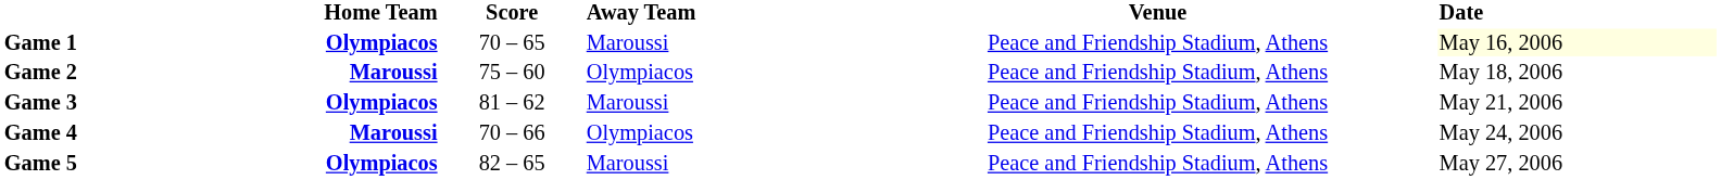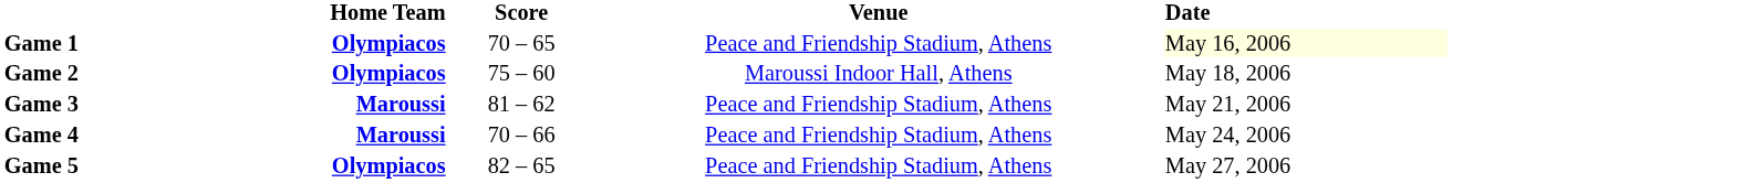 <table style="text-align:center" cellpadding=1 border=0>
 <tr>
 <th width=100></th>
 <th width=210 align=right>Home Team</th>
 <th width=100>Score</th>
-<th width=210 align=left>Away Team</th>
 <th width=400>Venue</th>
 <th width=200 align=left>Date</th>
 </tr>
 <tr>
 <td align=left><strong>Game 1</strong></td>
 <td align=right><strong><a href='#'>Olympiacos</a></strong></td>
 <td>70 – 65</td>
-<td align=left><a href='#'>Maroussi</a></td>
 <td><a href='#'>Peace and Friendship Stadium</a>, <a href='#'>Athens</a></td>
 <td align=left style="background: lightyellow;">May 16, 2006</td>
 </tr>
 <tr>
 <td align=left><strong>Game 2</strong></td>
-<td align=right><strong><a href='#'>Maroussi</a></strong></td>
+<td align=right><strong><a href='#'>Olympiacos</a></strong></td>
 <td>75 – 60</td>
-<td align=left><a href='#'>Olympiacos</a></td>
-<td><a href='#'>Peace and Friendship Stadium</a>, <a href='#'>Athens</a></td>
+<td><a href='#'>Maroussi Indoor Hall</a>, <a href='#'>Athens</a></td>
 <td align=left>May 18, 2006</td>
 </tr>
 <tr>
 <td align=left><strong>Game 3</strong></td>
-<td align=right><strong><a href='#'>Olympiacos</a></strong></td>
+<td align=right><strong><a href='#'>Maroussi</a></strong></td>
 <td>81 – 62</td>
-<td align=left><a href='#'>Maroussi</a></td>
 <td><a href='#'>Peace and Friendship Stadium</a>, <a href='#'>Athens</a></td>
 <td align=left>May 21, 2006</td>
 </tr>
 <tr>
 <td align=left><strong>Game 4</strong></td>
 <td align=right><strong><a href='#'>Maroussi</a></strong></td>
 <td>70 – 66</td>
-<td align=left><a href='#'>Olympiacos</a></td>
 <td><a href='#'>Peace and Friendship Stadium</a>, <a href='#'>Athens</a></td>
 <td align=left>May 24, 2006</td>
 </tr>
 <tr>
 <td align=left><strong>Game 5</strong></td>
 <td align=right><strong><a href='#'>Olympiacos</a></strong></td>
 <td>82 – 65</td>
-<td align=left><a href='#'>Maroussi</a></td>
 <td><a href='#'>Peace and Friendship Stadium</a>, <a href='#'>Athens</a></td>
 <td align=left>May 27, 2006</td>
 </tr>
 </table>
